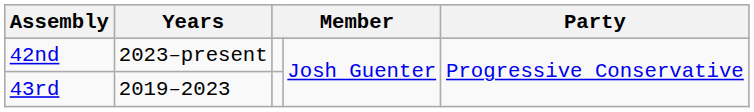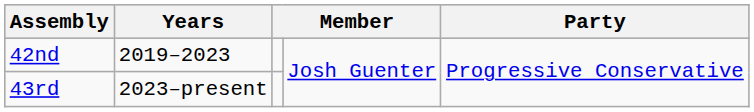 <table class="wikitable">
 <tr>
 <th>Assembly</th>
 <th>Years</th>
 <th colspan="2">Member</th>
 <th>Party</th>
 </tr>
 <tr>
 <td><a href='#'>42nd</a></td>
-<td>2023–present</td>
+<td>2019–2023</td>
 <td></td>
 <td rowspan="2"><a href='#'>Josh Guenter</a></td>
 <td rowspan="2"><a href='#'>Progressive Conservative</a></td>
 </tr>
 <tr>
 <td><a href='#'>43rd</a></td>
-<td>2019–2023</td>
+<td>2023–present</td>
 <td></td>
 </tr>
 </table>
